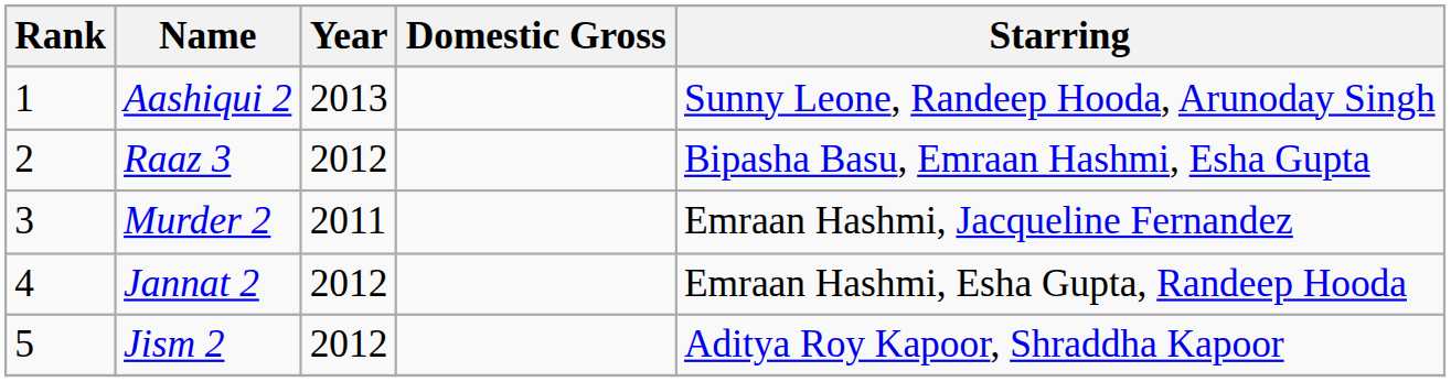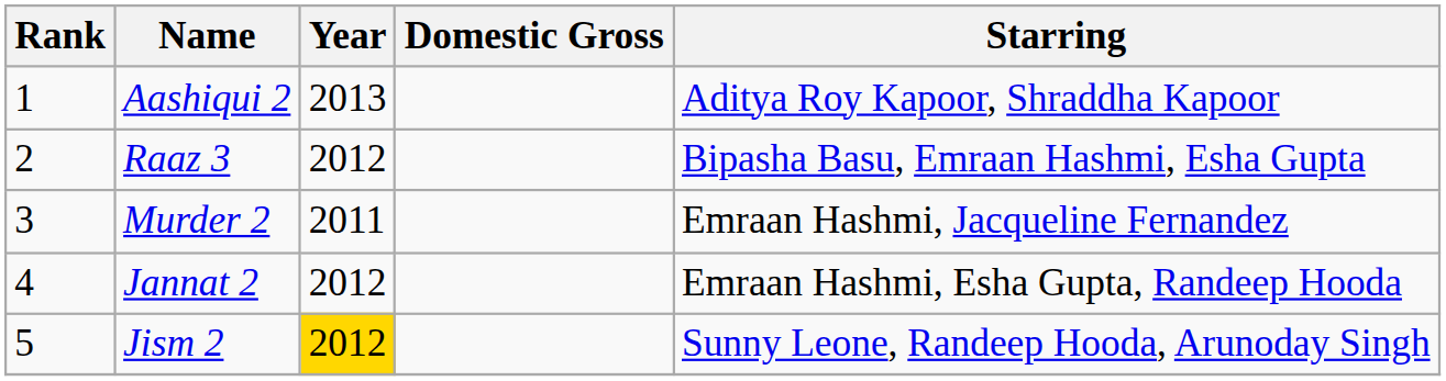 <table class="wikitable">
 <tr>
 <th>Rank</th>
 <th>Name</th>
 <th>Year</th>
 <th>Domestic Gross</th>
 <th>Starring</th>
 </tr>
 <tr>
 <td>1</td>
 <td><em><a href='#'>Aashiqui 2</a></em></td>
 <td>2013</td>
 <td></td>
-<td><a href='#'>Sunny Leone</a>, <a href='#'>Randeep Hooda</a>, <a href='#'>Arunoday Singh</a></td>
+<td><a href='#'>Aditya Roy Kapoor</a>, <a href='#'>Shraddha Kapoor</a></td>
 </tr>
 <tr>
 <td>2</td>
 <td><em><a href='#'>Raaz 3</a></em></td>
 <td>2012</td>
 <td></td>
 <td><a href='#'>Bipasha Basu</a>, <a href='#'>Emraan Hashmi</a>, <a href='#'>Esha Gupta</a></td>
 </tr>
 <tr>
 <td>3</td>
 <td><em><a href='#'>Murder 2</a></em></td>
 <td>2011</td>
 <td></td>
 <td>Emraan Hashmi, <a href='#'>Jacqueline Fernandez</a></td>
 </tr>
 <tr>
 <td>4</td>
 <td><em><a href='#'>Jannat 2</a></em></td>
 <td>2012</td>
 <td></td>
 <td>Emraan Hashmi, Esha Gupta, <a href='#'>Randeep Hooda</a></td>
 </tr>
 <tr>
 <td>5</td>
 <td><em><a href='#'>Jism 2</a></em></td>
-<td>2012</td>
+<td style="background: gold;">2012</td>
 <td></td>
-<td><a href='#'>Aditya Roy Kapoor</a>, <a href='#'>Shraddha Kapoor</a></td>
+<td><a href='#'>Sunny Leone</a>, <a href='#'>Randeep Hooda</a>, <a href='#'>Arunoday Singh</a></td>
 </tr>
 <tr>
 </tr>
 </table>
